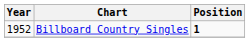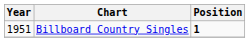 <table class="wikitable">
 <tr>
 <th>Year</th>
 <th>Chart</th>
 <th>Position</th>
 </tr>
 <tr>
-<td>1952</td>
+<td>1951</td>
 <td><a href='#'>Billboard Country Singles</a></td>
 <td><strong>1</strong></td>
 </tr>
 <tr>
 </tr>
 </table>
